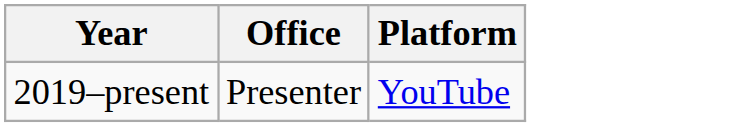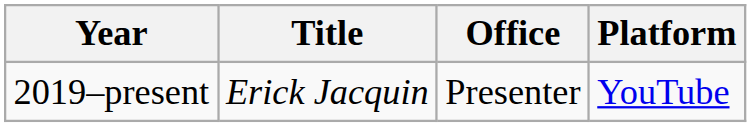 <table class = "wikitable">
 <tr>
 <th>Year</th>
+<th>Title</th>
 <th>Office</th>
 <th>Platform</th>
 </tr>
 <tr>
 <td>2019–present</td>
+<td><em> Erick Jacquin </em></td>
 <td>Presenter</td>
 <td><a href='#'>YouTube</a></td>
 </tr>
 </table>
